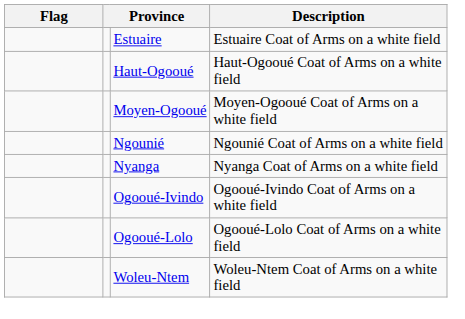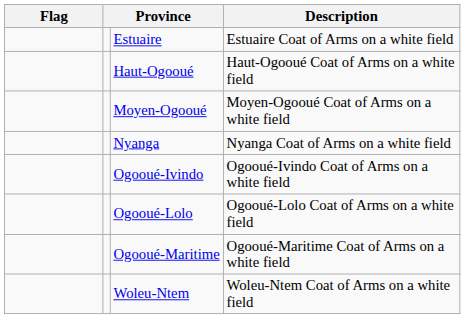 <table class="wikitable">
 <tr>
 <th class="unsortable"! width="100">Flag</th>
 <th colspan="2" width="100">Province</th>
 <th width="250">Description</th>
 </tr>
 <tr>
 <td></td>
 <td></td>
 <td><a href='#'>Estuaire</a></td>
 <td>Estuaire Coat of Arms on a white field</td>
 </tr>
 <tr>
 <td></td>
 <td></td>
 <td><a href='#'>Haut-Ogooué</a></td>
 <td>Haut-Ogooué Coat of Arms on a white field</td>
 </tr>
 <tr>
 <td></td>
 <td></td>
 <td><a href='#'>Moyen-Ogooué</a></td>
 <td>Moyen-Ogooué Coat of Arms on a white field</td>
 </tr>
 <tr>
 <td></td>
 <td></td>
-<td><a href='#'>Ngounié</a></td>
-<td>Ngounié Coat of Arms on a white field</td>
-</tr>
-<tr>
-<td></td>
-<td></td>
 <td><a href='#'>Nyanga</a></td>
 <td>Nyanga Coat of Arms on a white field</td>
 </tr>
 <tr>
 <td></td>
 <td></td>
 <td><a href='#'>Ogooué-Ivindo</a></td>
 <td>Ogooué-Ivindo Coat of Arms on a white field</td>
 </tr>
 <tr>
 <td></td>
 <td></td>
 <td><a href='#'>Ogooué-Lolo</a></td>
 <td>Ogooué-Lolo Coat of Arms on a white field</td>
 </tr>
 <tr>
 <td></td>
 <td></td>
+<td><a href='#'>Ogooué-Maritime</a></td>
+<td>Ogooué-Maritime Coat of Arms on a white field</td>
+</tr>
+<tr>
+<td></td>
+<td></td>
 <td><a href='#'>Woleu-Ntem</a></td>
 <td>Woleu-Ntem Coat of Arms on a white field</td>
 </tr>
 </table>
